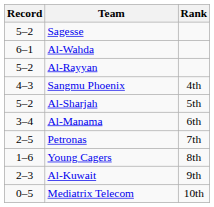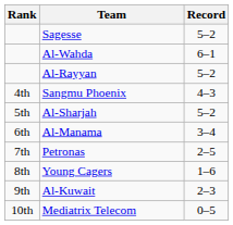 <table class=wikitable style="text-align:center;">
 <tr>
+<th>Rank</th>
+<th width=180>Team</th>
 <th>Record</th>
-<th width=180>Team</th>
-<th>Rank</th>
 </tr>
 <tr>
+<td></td>
+<td align=left> <a href='#'>Sagesse</a></td>
 <td align=center>5–2</td>
-<td align=left> <a href='#'>Sagesse</a></td>
-<td></td>
 </tr>
 <tr>
+<td></td>
+<td align=left> <a href='#'>Al-Wahda</a></td>
 <td align=center>6–1</td>
-<td align=left> <a href='#'>Al-Wahda</a></td>
-<td></td>
 </tr>
 <tr>
+<td></td>
+<td align=left> <a href='#'>Al-Rayyan</a></td>
 <td align=center>5–2</td>
-<td align=left> <a href='#'>Al-Rayyan</a></td>
-<td></td>
 </tr>
 <tr>
+<td>4th</td>
+<td align=left> <a href='#'>Sangmu Phoenix</a></td>
 <td align=center>4–3</td>
-<td align=left> <a href='#'>Sangmu Phoenix</a></td>
-<td>4th</td>
 </tr>
 <tr>
+<td>5th</td>
+<td align=left> <a href='#'>Al-Sharjah</a></td>
 <td align=center>5–2</td>
-<td align=left> <a href='#'>Al-Sharjah</a></td>
-<td>5th</td>
 </tr>
 <tr>
+<td>6th</td>
+<td align=left> <a href='#'>Al-Manama</a></td>
 <td align=center>3–4</td>
-<td align=left> <a href='#'>Al-Manama</a></td>
-<td>6th</td>
 </tr>
 <tr>
+<td>7th</td>
+<td align=left> <a href='#'>Petronas</a></td>
 <td align=center>2–5</td>
-<td align=left> <a href='#'>Petronas</a></td>
-<td>7th</td>
 </tr>
 <tr>
+<td>8th</td>
+<td align=left> <a href='#'>Young Cagers</a></td>
 <td align=center>1–6</td>
-<td align=left> <a href='#'>Young Cagers</a></td>
-<td>8th</td>
 </tr>
 <tr>
+<td>9th</td>
+<td align=left> <a href='#'>Al-Kuwait</a></td>
 <td align=center>2–3</td>
-<td align=left> <a href='#'>Al-Kuwait</a></td>
-<td>9th</td>
 </tr>
 <tr>
+<td>10th</td>
+<td align=left> <a href='#'>Mediatrix Telecom</a></td>
 <td align=center>0–5</td>
-<td align=left> <a href='#'>Mediatrix Telecom</a></td>
-<td>10th</td>
 </tr>
 </table>
